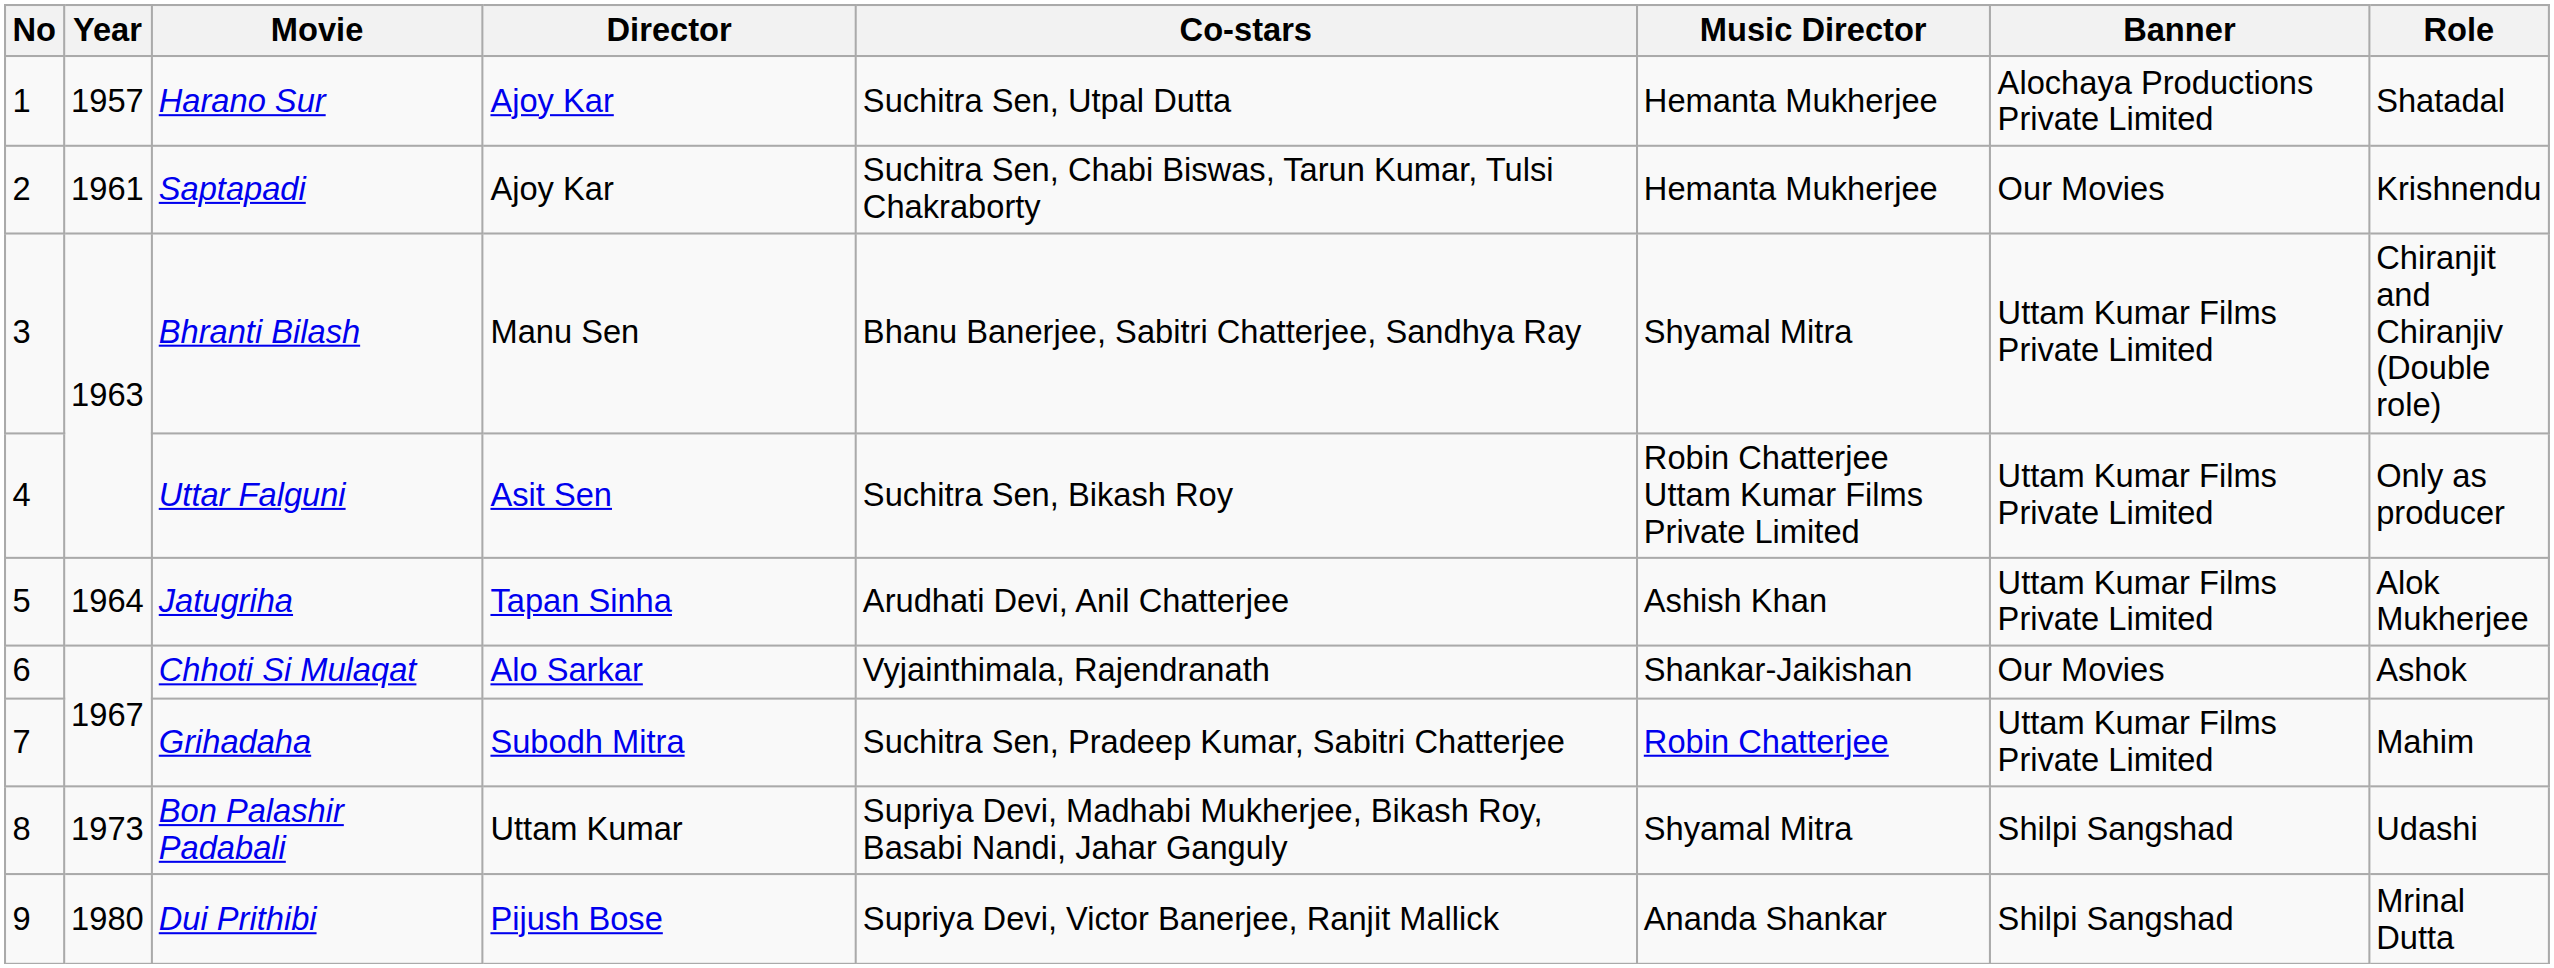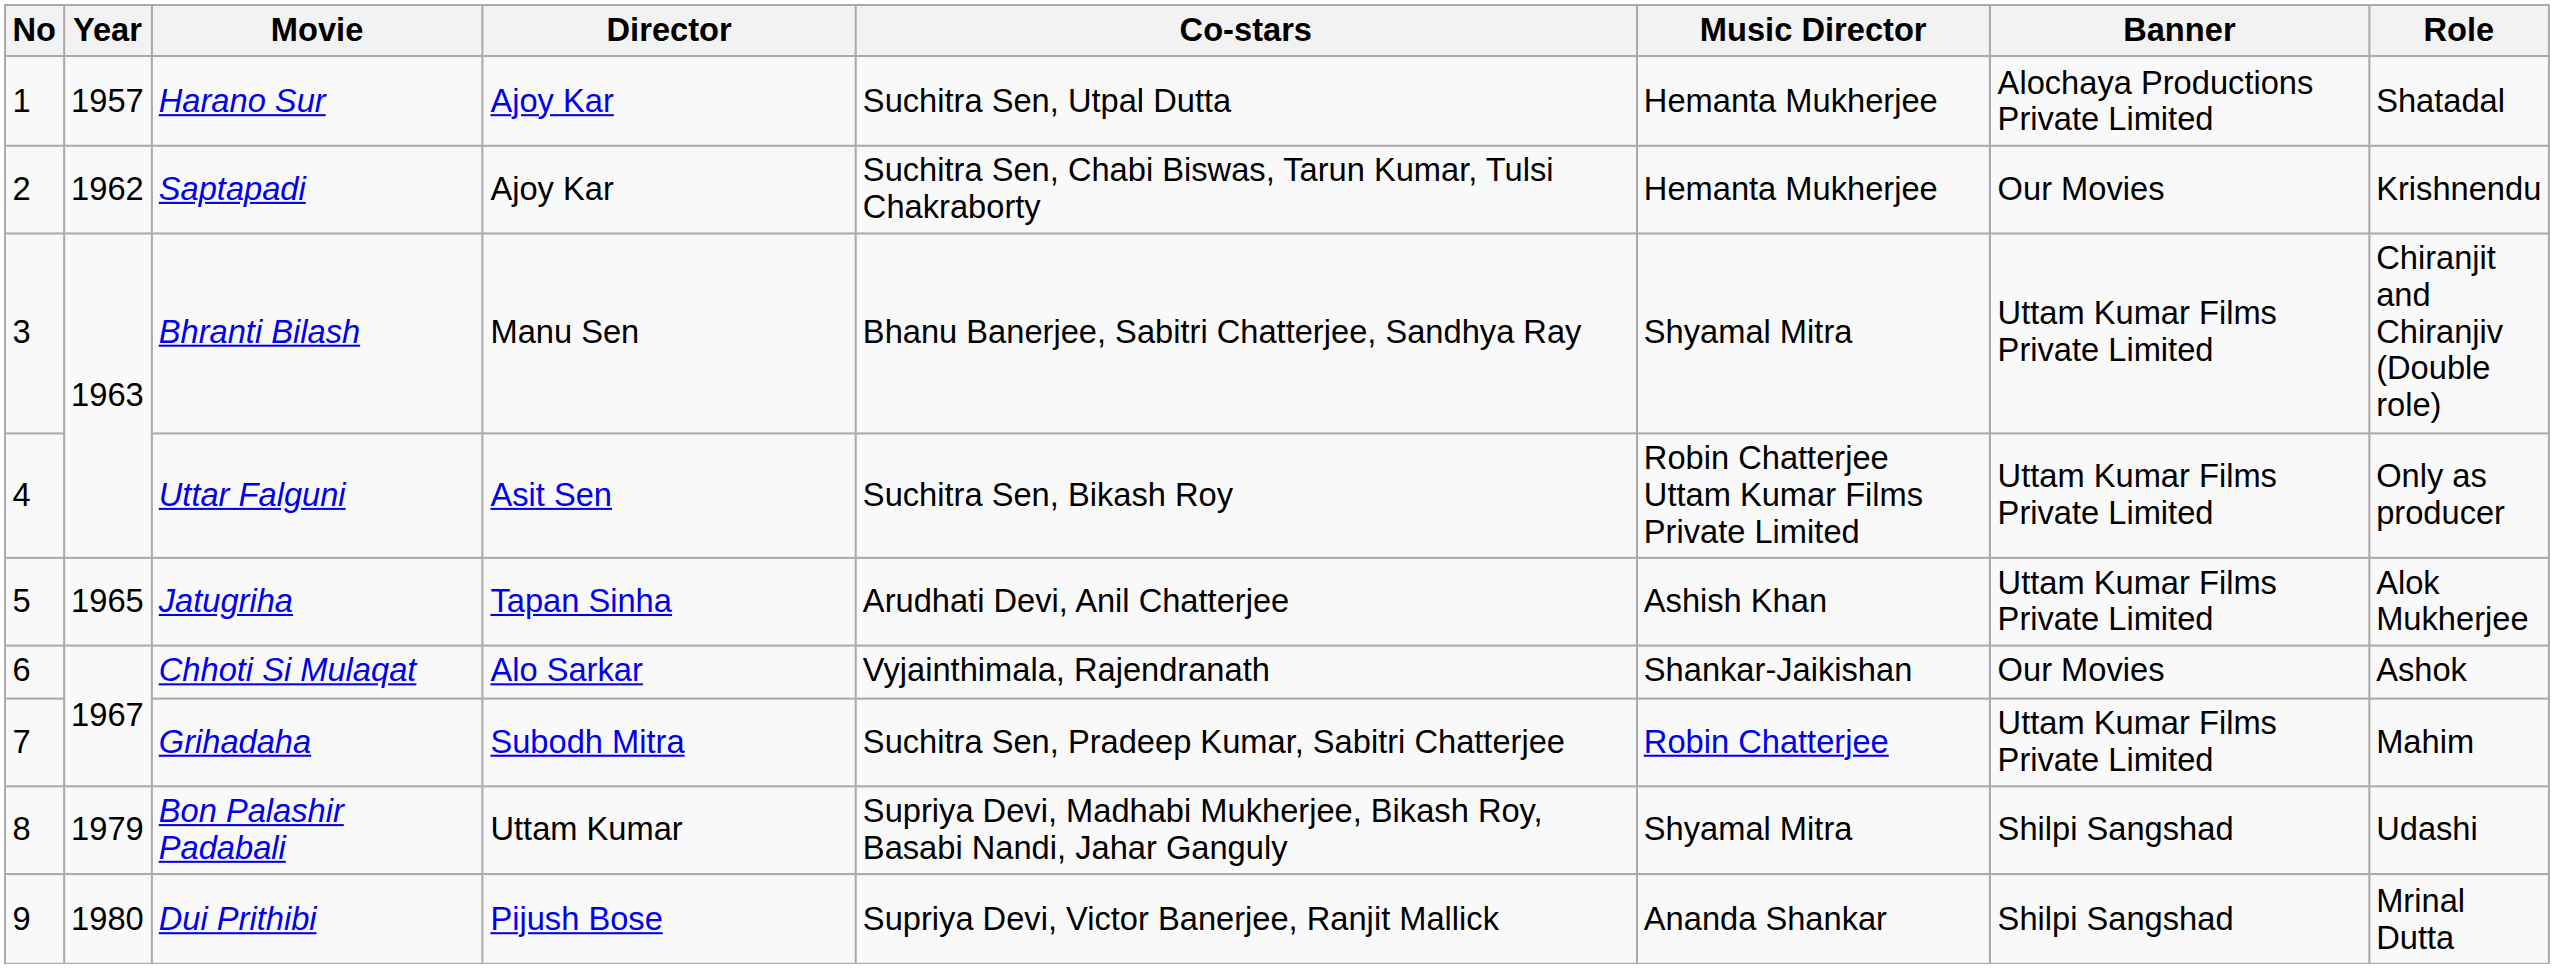 <table class="sortable wikitable">
 <tr>
 <th width="2%">No</th>
 <th width="3%">Year</th>
 <th width="14%">Movie</th>
 <th width="16%">Director</th>
 <th width="34%">Co-stars</th>
 <th width="15%">Music Director</th>
 <th width="16%">Banner</th>
 <th width="6%">Role</th>
 </tr>
 <tr>
 <td>1</td>
 <td>1957</td>
 <td><em><a href='#'>Harano Sur</a></em> </td>
 <td><a href='#'>Ajoy Kar</a></td>
 <td>Suchitra Sen, Utpal Dutta</td>
 <td>Hemanta Mukherjee</td>
 <td>Alochaya Productions Private Limited</td>
 <td>Shatadal</td>
 </tr>
 <tr>
 <td>2</td>
-<td>1961</td>
+<td>1962</td>
 <td><em><a href='#'>Saptapadi</a></em> </td>
 <td>Ajoy Kar</td>
 <td>Suchitra Sen, Chabi Biswas, Tarun Kumar, Tulsi Chakraborty</td>
 <td>Hemanta Mukherjee</td>
 <td>Our Movies</td>
 <td>Krishnendu</td>
 </tr>
 <tr>
 <td>3</td>
 <td rowspan="2">1963</td>
 <td><em><a href='#'>Bhranti Bilash</a></em> </td>
 <td>Manu Sen</td>
 <td>Bhanu Banerjee, Sabitri Chatterjee, Sandhya Ray</td>
 <td>Shyamal Mitra</td>
 <td>Uttam Kumar Films Private Limited</td>
 <td>Chiranjit and Chiranjiv (Double role)</td>
 </tr>
 <tr>
 <td>4</td>
 <td><em><a href='#'>Uttar Falguni</a></em> </td>
 <td><a href='#'>Asit Sen</a></td>
 <td>Suchitra Sen, Bikash Roy</td>
 <td>Robin Chatterjee Uttam Kumar Films Private Limited</td>
 <td>Uttam Kumar Films Private Limited</td>
 <td>Only as producer</td>
 </tr>
 <tr>
 <td>5</td>
-<td>1964</td>
+<td>1965</td>
 <td><em><a href='#'>Jatugriha</a></em> </td>
 <td><a href='#'>Tapan Sinha</a></td>
 <td>Arudhati Devi, Anil Chatterjee</td>
 <td>Ashish Khan</td>
 <td>Uttam Kumar Films Private Limited</td>
 <td>Alok Mukherjee</td>
 </tr>
 <tr>
 <td>6</td>
 <td rowspan="2">1967</td>
 <td><em><a href='#'>Chhoti Si Mulaqat</a></em> </td>
 <td><a href='#'>Alo Sarkar</a></td>
 <td>Vyjainthimala, Rajendranath</td>
 <td>Shankar-Jaikishan</td>
 <td>Our Movies</td>
 <td>Ashok</td>
 </tr>
 <tr>
 <td>7</td>
 <td><em><a href='#'>Grihadaha</a></em></td>
 <td><a href='#'>Subodh Mitra</a></td>
 <td>Suchitra Sen, Pradeep Kumar, Sabitri Chatterjee</td>
 <td><a href='#'>Robin Chatterjee</a></td>
 <td>Uttam Kumar Films Private Limited</td>
 <td>Mahim</td>
 </tr>
 <tr>
 <td>8</td>
-<td>1973</td>
+<td>1979</td>
 <td><em><a href='#'>Bon Palashir Padabali</a></em> </td>
 <td>Uttam Kumar</td>
 <td>Supriya Devi, Madhabi Mukherjee, Bikash Roy, Basabi Nandi, Jahar Ganguly</td>
 <td>Shyamal Mitra</td>
 <td>Shilpi Sangshad</td>
 <td>Udashi</td>
 </tr>
 <tr>
 <td>9</td>
 <td>1980</td>
 <td><em><a href='#'>Dui Prithibi</a></em> </td>
 <td><a href='#'>Pijush Bose</a></td>
 <td>Supriya Devi, Victor Banerjee, Ranjit Mallick</td>
 <td>Ananda Shankar</td>
 <td>Shilpi Sangshad</td>
 <td>Mrinal Dutta</td>
 </tr>
 </table>
